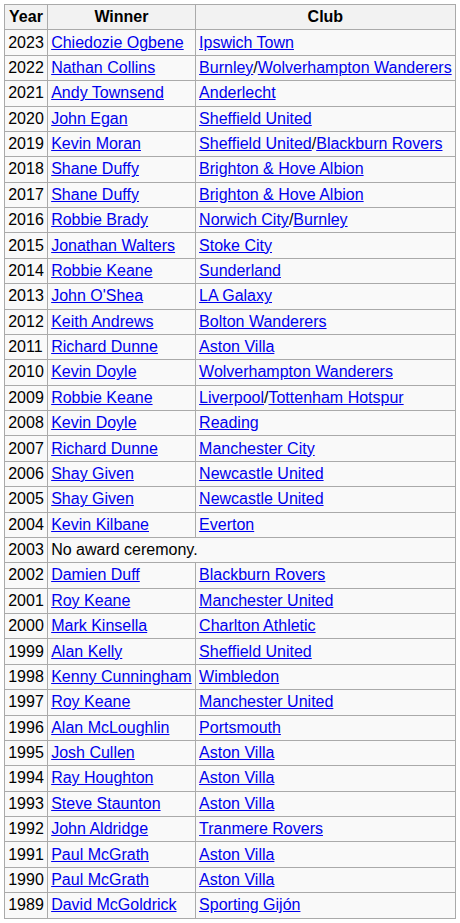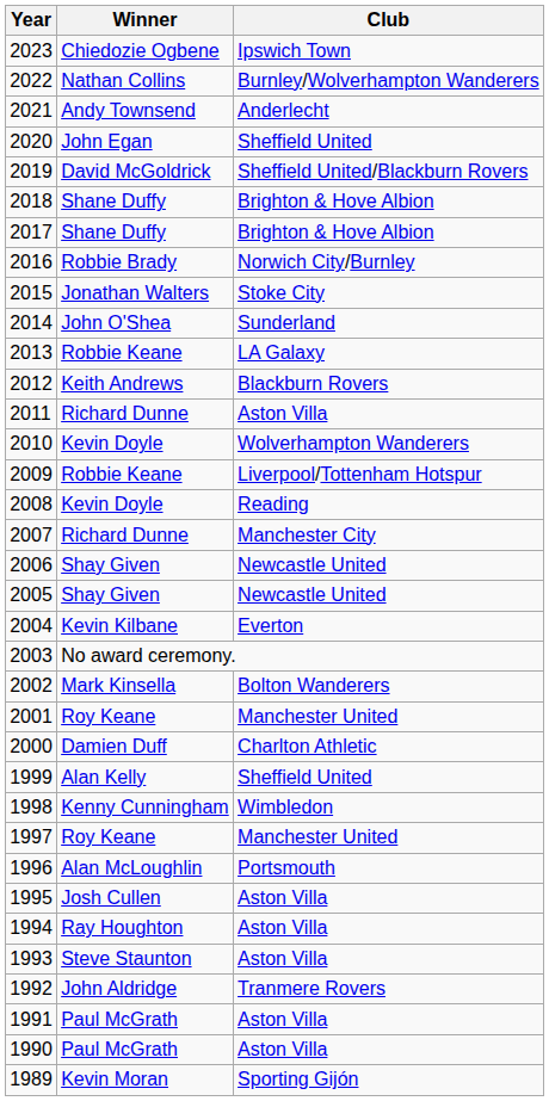 <table class="wikitable">
 <tr>
 <th>Year</th>
 <th>Winner</th>
 <th>Club</th>
 </tr>
 <tr>
 <td>2023</td>
 <td><a href='#'>Chiedozie Ogbene</a></td>
 <td><a href='#'>Ipswich Town</a></td>
 </tr>
 <tr>
 <td>2022</td>
 <td><a href='#'>Nathan Collins</a></td>
 <td><a href='#'>Burnley</a>/<a href='#'>Wolverhampton Wanderers</a></td>
 </tr>
 <tr>
 <td>2021</td>
 <td><a href='#'>Andy Townsend</a></td>
 <td><a href='#'>Anderlecht</a></td>
 </tr>
 <tr>
 <td>2020</td>
 <td><a href='#'>John Egan</a></td>
 <td><a href='#'>Sheffield United</a></td>
 </tr>
 <tr>
 <td>2019</td>
-<td><a href='#'>Kevin Moran</a></td>
+<td><a href='#'>David McGoldrick</a></td>
 <td><a href='#'>Sheffield United</a>/<a href='#'>Blackburn Rovers</a></td>
 </tr>
 <tr>
 <td>2018</td>
 <td><a href='#'>Shane Duffy</a></td>
 <td><a href='#'>Brighton & Hove Albion</a></td>
 </tr>
 <tr>
 <td>2017</td>
 <td><a href='#'>Shane Duffy</a></td>
 <td><a href='#'>Brighton & Hove Albion</a></td>
 </tr>
 <tr>
 <td>2016</td>
 <td><a href='#'>Robbie Brady</a></td>
 <td><a href='#'>Norwich City</a>/<a href='#'>Burnley</a></td>
 </tr>
 <tr>
 <td>2015</td>
 <td><a href='#'>Jonathan Walters</a></td>
 <td><a href='#'>Stoke City</a></td>
 </tr>
 <tr>
 <td>2014</td>
-<td><a href='#'>Robbie Keane</a></td>
+<td><a href='#'>John O'Shea</a></td>
 <td><a href='#'>Sunderland</a></td>
 </tr>
 <tr>
 <td>2013</td>
-<td><a href='#'>John O'Shea</a></td>
+<td><a href='#'>Robbie Keane</a></td>
 <td><a href='#'>LA Galaxy</a></td>
 </tr>
 <tr>
 <td>2012</td>
 <td><a href='#'>Keith Andrews</a></td>
-<td><a href='#'>Bolton Wanderers</a></td>
+<td><a href='#'>Blackburn Rovers</a></td>
 </tr>
 <tr>
 <td>2011</td>
 <td><a href='#'>Richard Dunne</a></td>
 <td><a href='#'>Aston Villa</a></td>
 </tr>
 <tr>
 <td>2010</td>
 <td><a href='#'>Kevin Doyle</a></td>
 <td><a href='#'>Wolverhampton Wanderers</a></td>
 </tr>
 <tr>
 <td>2009</td>
 <td><a href='#'>Robbie Keane</a></td>
 <td><a href='#'>Liverpool</a>/<a href='#'>Tottenham Hotspur</a></td>
 </tr>
 <tr>
 <td>2008</td>
 <td><a href='#'>Kevin Doyle</a></td>
 <td><a href='#'>Reading</a></td>
 </tr>
 <tr>
 <td>2007</td>
 <td><a href='#'>Richard Dunne</a></td>
 <td><a href='#'>Manchester City</a></td>
 </tr>
 <tr>
 <td>2006</td>
 <td><a href='#'>Shay Given</a></td>
 <td><a href='#'>Newcastle United</a></td>
 </tr>
 <tr>
 <td>2005</td>
 <td><a href='#'>Shay Given</a></td>
 <td><a href='#'>Newcastle United</a></td>
 </tr>
 <tr>
 <td>2004</td>
 <td><a href='#'>Kevin Kilbane</a></td>
 <td><a href='#'>Everton</a></td>
 </tr>
 <tr>
 <td>2003</td>
 <td colspan="2">No award ceremony.</td>
 </tr>
 <tr>
 <td>2002</td>
-<td><a href='#'>Damien Duff</a></td>
-<td><a href='#'>Blackburn Rovers</a></td>
+<td><a href='#'>Mark Kinsella</a></td>
+<td><a href='#'>Bolton Wanderers</a></td>
 </tr>
 <tr>
 <td>2001</td>
 <td><a href='#'>Roy Keane</a></td>
 <td><a href='#'>Manchester United</a></td>
 </tr>
 <tr>
 <td>2000</td>
-<td><a href='#'>Mark Kinsella</a></td>
+<td><a href='#'>Damien Duff</a></td>
 <td><a href='#'>Charlton Athletic</a></td>
 </tr>
 <tr>
 <td>1999</td>
 <td><a href='#'>Alan Kelly</a></td>
 <td><a href='#'>Sheffield United</a></td>
 </tr>
 <tr>
 <td>1998</td>
 <td><a href='#'>Kenny Cunningham</a></td>
 <td><a href='#'>Wimbledon</a></td>
 </tr>
 <tr>
 <td>1997</td>
 <td><a href='#'>Roy Keane</a></td>
 <td><a href='#'>Manchester United</a></td>
 </tr>
 <tr>
 <td>1996</td>
 <td><a href='#'>Alan McLoughlin</a></td>
 <td><a href='#'>Portsmouth</a></td>
 </tr>
 <tr>
 <td>1995</td>
 <td><a href='#'>Josh Cullen</a></td>
 <td><a href='#'>Aston Villa</a></td>
 </tr>
 <tr>
 <td>1994</td>
 <td><a href='#'>Ray Houghton</a></td>
 <td><a href='#'>Aston Villa</a></td>
 </tr>
 <tr>
 <td>1993</td>
 <td><a href='#'>Steve Staunton</a></td>
 <td><a href='#'>Aston Villa</a></td>
 </tr>
 <tr>
 <td>1992</td>
 <td><a href='#'>John Aldridge</a></td>
 <td><a href='#'>Tranmere Rovers</a></td>
 </tr>
 <tr>
 <td>1991</td>
 <td><a href='#'>Paul McGrath</a></td>
 <td><a href='#'>Aston Villa</a></td>
 </tr>
 <tr>
 <td>1990</td>
 <td><a href='#'>Paul McGrath</a></td>
 <td><a href='#'>Aston Villa</a></td>
 </tr>
 <tr>
 <td>1989</td>
-<td><a href='#'>David McGoldrick</a></td>
+<td><a href='#'>Kevin Moran</a></td>
 <td><a href='#'>Sporting Gijón</a></td>
 </tr>
 </table>
